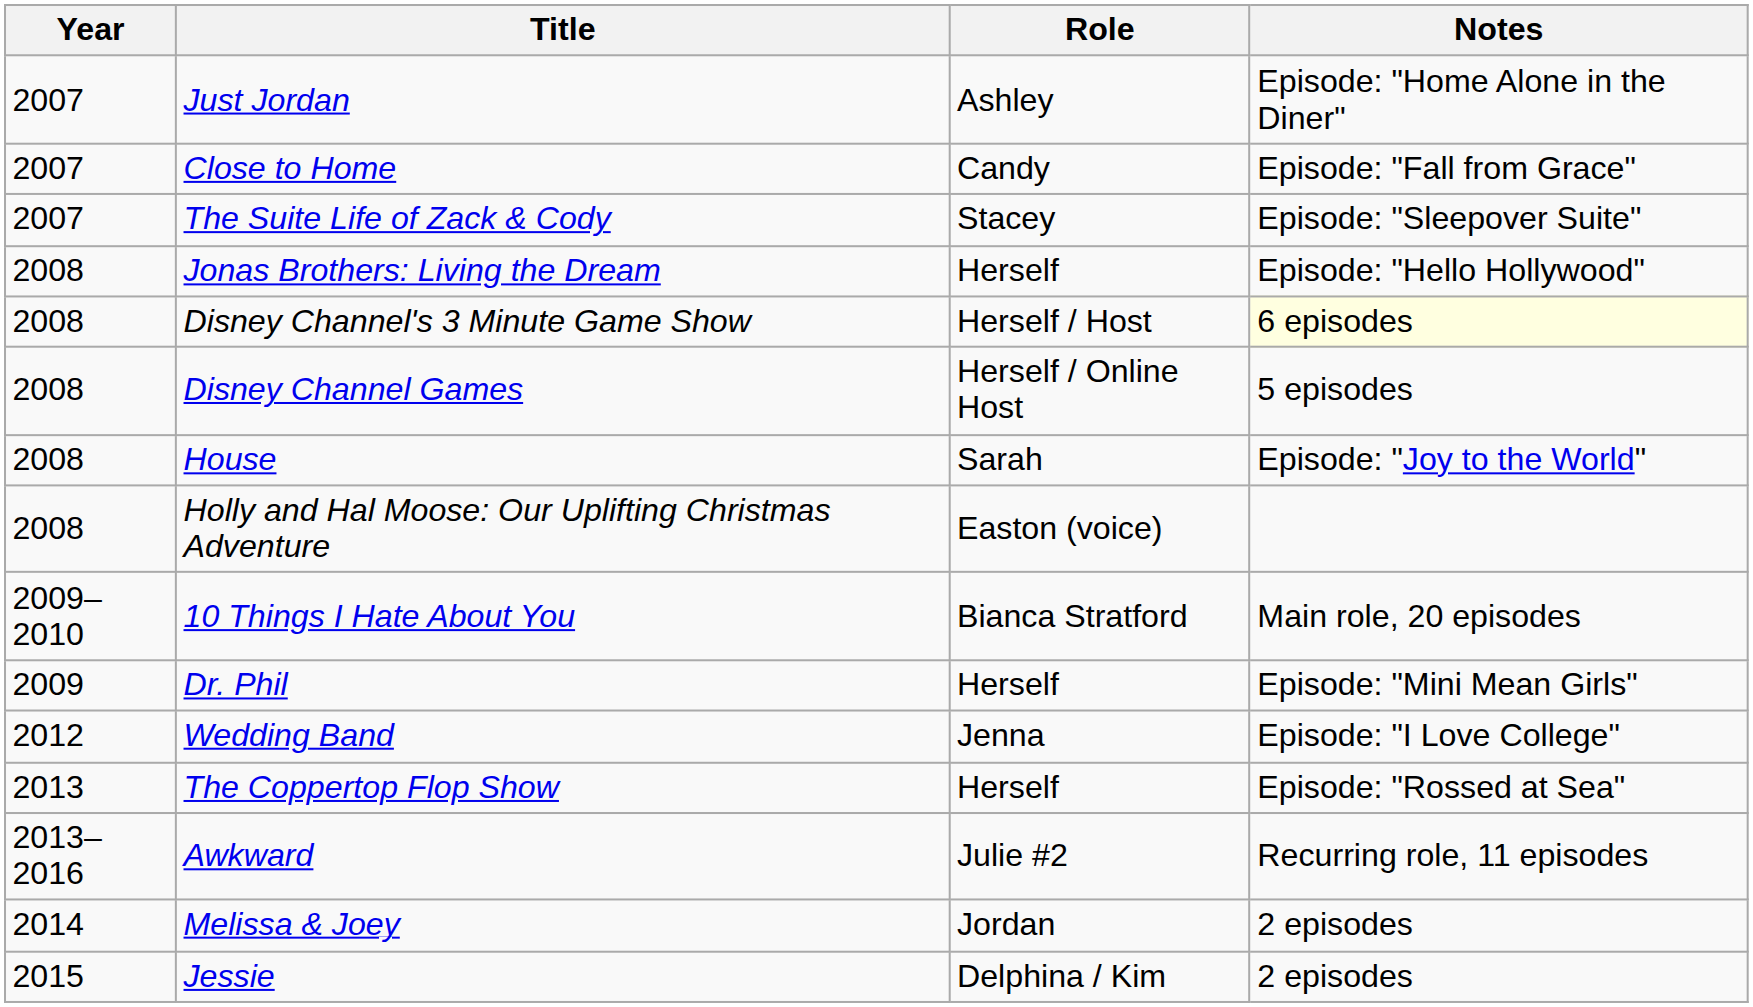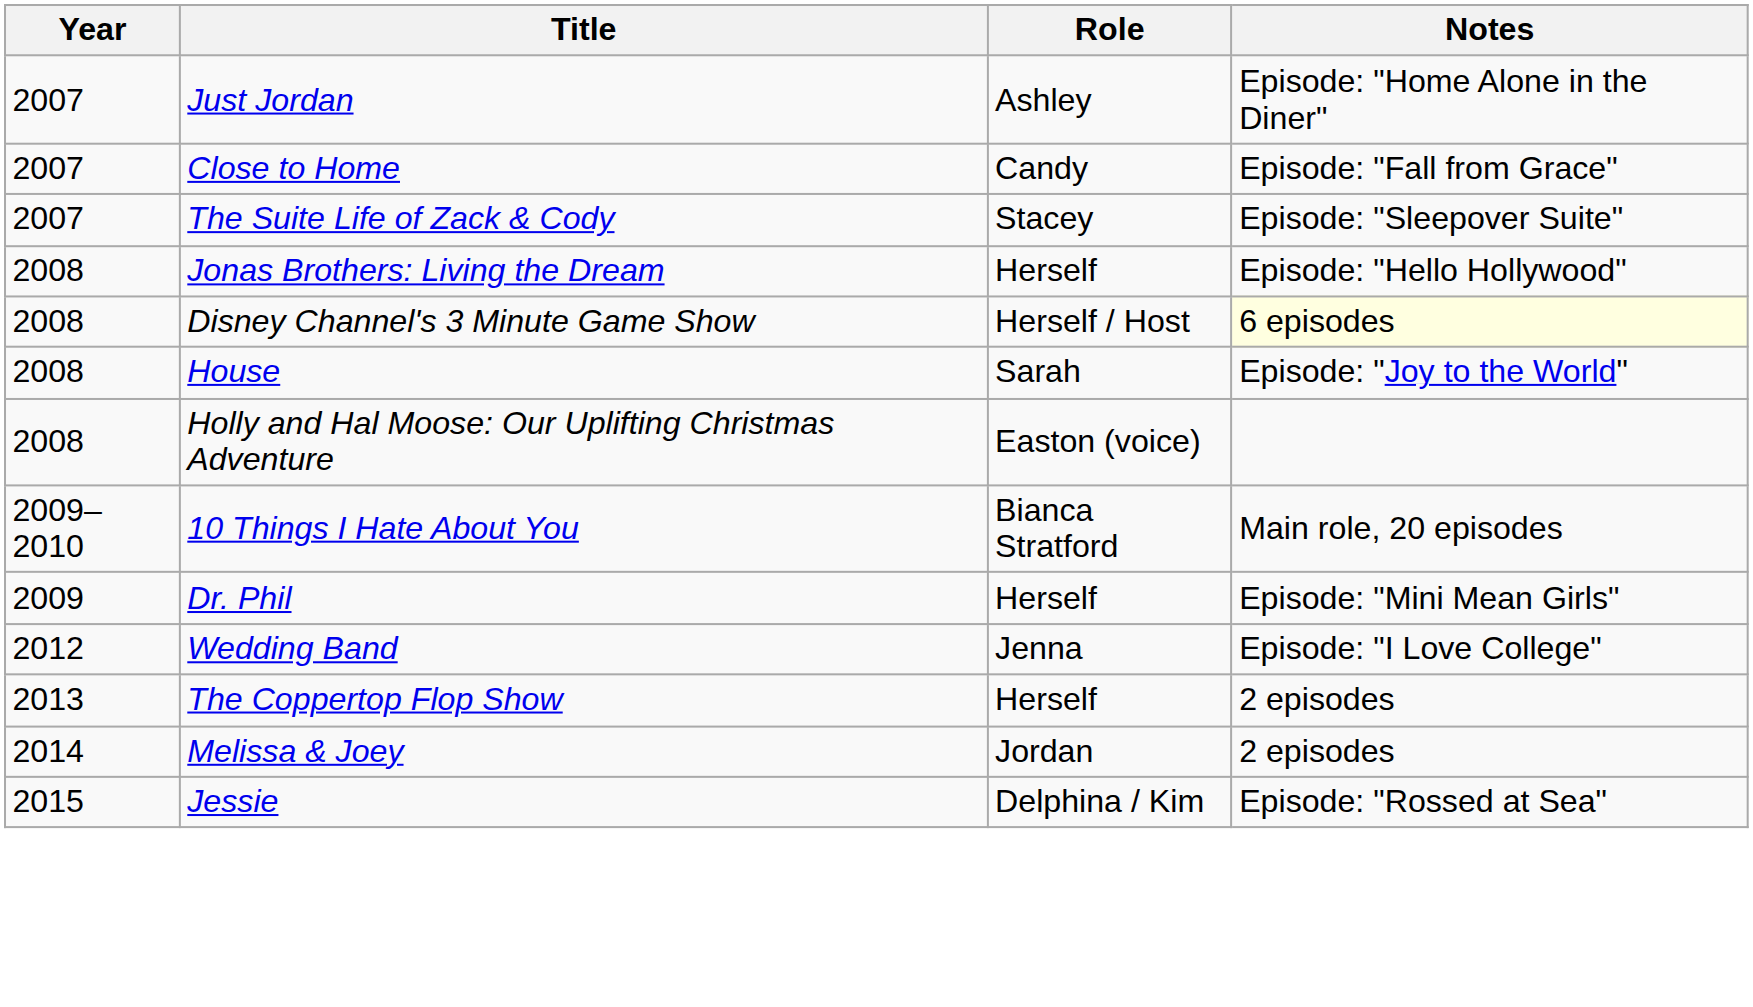 <table class="wikitable sortable">
 <tr>
 <th>Year</th>
 <th>Title</th>
 <th>Role</th>
 <th class="unsortable">Notes</th>
 </tr>
 <tr>
 <td>2007</td>
 <td><em><a href='#'>Just Jordan</a></em></td>
 <td>Ashley</td>
 <td>Episode: "Home Alone in the Diner"</td>
 </tr>
 <tr>
 <td>2007</td>
 <td><em><a href='#'>Close to Home</a></em></td>
 <td>Candy</td>
 <td>Episode: "Fall from Grace"</td>
 </tr>
 <tr>
 <td>2007</td>
 <td><em><a href='#'>The Suite Life of Zack & Cody</a></em></td>
 <td>Stacey</td>
 <td>Episode: "Sleepover Suite"</td>
 </tr>
 <tr>
 <td>2008</td>
 <td><em><a href='#'>Jonas Brothers: Living the Dream</a></em></td>
 <td>Herself</td>
 <td>Episode: "Hello Hollywood"</td>
 </tr>
 <tr>
 <td>2008</td>
 <td><em>Disney Channel's 3 Minute Game Show</em></td>
 <td>Herself / Host</td>
 <td style="background: lightyellow;">6 episodes</td>
 </tr>
 <tr>
 <td>2008</td>
-<td><em><a href='#'>Disney Channel Games</a></em></td>
-<td>Herself / Online Host</td>
-<td>5 episodes</td>
-</tr>
-<tr>
-<td>2008</td>
 <td><em><a href='#'>House</a></em></td>
 <td>Sarah</td>
 <td>Episode: "<a href='#'>Joy to the World</a>"</td>
 </tr>
 <tr>
 <td>2008</td>
 <td><em>Holly and Hal Moose: Our Uplifting Christmas Adventure</em></td>
 <td>Easton (voice)</td>
 <td></td>
 </tr>
 <tr>
 <td>2009–2010</td>
 <td><em><a href='#'>10 Things I Hate About You</a></em></td>
 <td>Bianca Stratford</td>
 <td>Main role, 20 episodes</td>
 </tr>
 <tr>
 <td>2009</td>
 <td><em><a href='#'>Dr. Phil</a></em></td>
 <td>Herself</td>
 <td>Episode: "Mini Mean Girls"</td>
 </tr>
 <tr>
 <td>2012</td>
 <td><em><a href='#'>Wedding Band</a></em></td>
 <td>Jenna</td>
 <td>Episode: "I Love College"</td>
 </tr>
 <tr>
 <td>2013</td>
 <td><em><a href='#'>The Coppertop Flop Show</a></em></td>
 <td>Herself</td>
-<td>Episode: "Rossed at Sea"</td>
-</tr>
-<tr>
-<td>2013–2016</td>
-<td><em><a href='#'>Awkward</a></em></td>
-<td>Julie #2</td>
-<td>Recurring role, 11 episodes</td>
+<td>2 episodes</td>
 </tr>
 <tr>
 <td>2014</td>
 <td><em><a href='#'>Melissa & Joey</a></em></td>
 <td>Jordan</td>
 <td>2 episodes</td>
 </tr>
 <tr>
 <td>2015</td>
 <td><em><a href='#'>Jessie</a></em></td>
 <td>Delphina / Kim</td>
-<td>2 episodes</td>
+<td>Episode: "Rossed at Sea"</td>
 </tr>
 </table>
